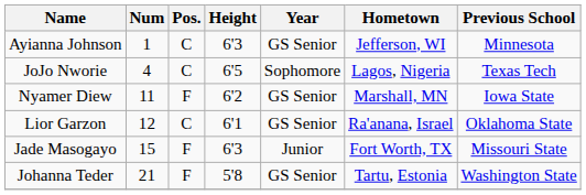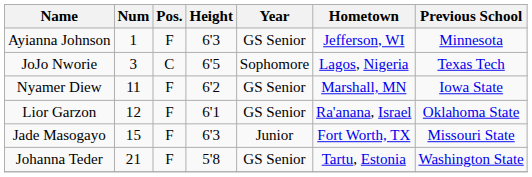 <table class="wikitable sortable sortable" style="text-align: center">
 <tr align=center>
 <th style=>Name</th>
 <th style=>Num</th>
 <th style=>Pos.</th>
 <th style=>Height</th>
 <th style=>Year</th>
 <th style=>Hometown</th>
 <th style=>Previous School</th>
 </tr>
 <tr>
 <td>Ayianna Johnson</td>
 <td>1</td>
-<td>C</td>
+<td>F</td>
 <td>6'3</td>
 <td>GS Senior</td>
 <td><a href='#'>Jefferson, WI</a></td>
 <td><a href='#'>Minnesota</a></td>
 </tr>
 <tr>
 <td>JoJo Nworie</td>
-<td>4</td>
+<td>3</td>
 <td>C</td>
 <td>6'5</td>
 <td>Sophomore</td>
 <td><a href='#'>Lagos</a>, <a href='#'>Nigeria</a></td>
 <td><a href='#'>Texas Tech</a></td>
 </tr>
 <tr>
 <td>Nyamer Diew</td>
 <td>11</td>
 <td>F</td>
 <td>6'2</td>
 <td>GS Senior</td>
 <td><a href='#'>Marshall, MN</a></td>
 <td><a href='#'>Iowa State</a></td>
 </tr>
 <tr>
 <td>Lior Garzon</td>
 <td>12</td>
-<td>C</td>
+<td>F</td>
 <td>6'1</td>
 <td>GS Senior</td>
 <td><a href='#'>Ra'anana</a>, <a href='#'>Israel</a></td>
 <td><a href='#'>Oklahoma State</a></td>
 </tr>
 <tr>
 <td>Jade Masogayo</td>
 <td>15</td>
 <td>F</td>
 <td>6'3</td>
 <td>Junior</td>
 <td><a href='#'>Fort Worth, TX</a></td>
 <td><a href='#'>Missouri State</a></td>
 </tr>
 <tr>
 <td>Johanna Teder</td>
 <td>21</td>
 <td>F</td>
 <td>5'8</td>
 <td>GS Senior</td>
 <td><a href='#'>Tartu</a>, <a href='#'>Estonia</a></td>
 <td><a href='#'>Washington State</a></td>
 </tr>
 <tr>
 </tr>
 </table>
